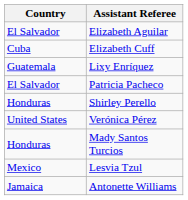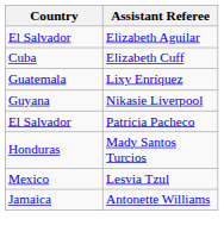 <table class="wikitable">
 <tr>
 <th width=110>Country</th>
 <th width=130>Assistant Referee</th>
 </tr>
 <tr>
 <td> <a href='#'>El Salvador</a></td>
 <td><a href='#'>Elizabeth Aguilar</a></td>
 </tr>
 <tr>
 <td> <a href='#'>Cuba</a></td>
 <td><a href='#'>Elizabeth Cuff</a></td>
 </tr>
 <tr>
 <td> <a href='#'>Guatemala</a></td>
 <td><a href='#'>Lixy Enríquez</a></td>
 </tr>
 <tr>
+<td> <a href='#'>Guyana</a></td>
+<td><a href='#'>Nikasie Liverpool</a></td>
+</tr>
+<tr>
 <td> <a href='#'>El Salvador</a></td>
 <td><a href='#'>Patricia Pacheco</a></td>
-</tr>
-<tr>
-<td> <a href='#'>Honduras</a></td>
-<td><a href='#'>Shirley Perello</a></td>
-</tr>
-<tr>
-<td> <a href='#'>United States</a></td>
-<td><a href='#'>Verónica Pérez</a></td>
 </tr>
 <tr>
 <td> <a href='#'>Honduras</a></td>
 <td><a href='#'>Mady Santos Turcios</a></td>
 </tr>
 <tr>
 <td> <a href='#'>Mexico</a></td>
 <td><a href='#'>Lesvia Tzul</a></td>
 </tr>
 <tr>
 <td> <a href='#'>Jamaica</a></td>
 <td><a href='#'>Antonette Williams</a></td>
 </tr>
 </table>
